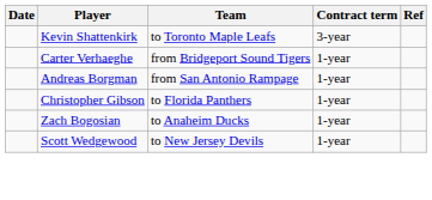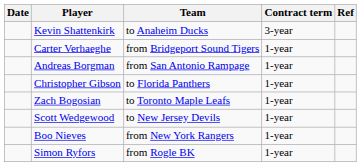 <table class="wikitable">
 <tr>
 <th>Date</th>
 <th>Player</th>
 <th>Team</th>
 <th>Contract term</th>
 <th>Ref</th>
 </tr>
 <tr>
 <td></td>
 <td><a href='#'>Kevin Shattenkirk</a></td>
-<td>to <a href='#'>Toronto Maple Leafs</a></td>
+<td>to <a href='#'>Anaheim Ducks</a></td>
 <td>3-year</td>
 <td></td>
 </tr>
 <tr>
 <td></td>
 <td><a href='#'>Carter Verhaeghe</a></td>
 <td>from <a href='#'>Bridgeport Sound Tigers</a></td>
 <td>1-year</td>
 <td></td>
 </tr>
 <tr>
 <td></td>
 <td><a href='#'>Andreas Borgman</a></td>
 <td>from <a href='#'>San Antonio Rampage</a></td>
 <td>1-year</td>
 <td></td>
 </tr>
 <tr>
 <td></td>
 <td><a href='#'>Christopher Gibson</a></td>
 <td>to <a href='#'>Florida Panthers</a></td>
 <td>1-year</td>
 <td></td>
 </tr>
 <tr>
 <td></td>
 <td><a href='#'>Zach Bogosian</a></td>
-<td>to <a href='#'>Anaheim Ducks</a></td>
+<td>to <a href='#'>Toronto Maple Leafs</a></td>
 <td>1-year</td>
 <td></td>
 </tr>
 <tr>
 <td></td>
 <td><a href='#'>Scott Wedgewood</a></td>
 <td>to <a href='#'>New Jersey Devils</a></td>
 <td>1-year</td>
 <td></td>
 </tr>
+<tr>
+<td></td>
+<td><a href='#'>Boo Nieves</a></td>
+<td>from <a href='#'>New York Rangers</a></td>
+<td>1-year</td>
+<td></td>
+</tr>
+<tr>
+<td></td>
+<td><a href='#'>Simon Ryfors</a></td>
+<td>from <a href='#'>Rogle BK</a></td>
+<td>1-year</td>
+<td></td>
+</tr>
 </table>
